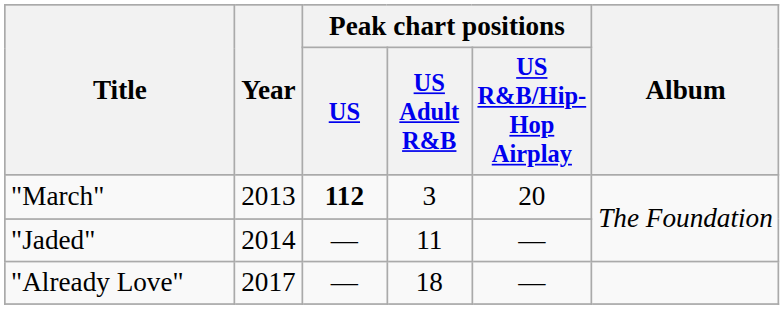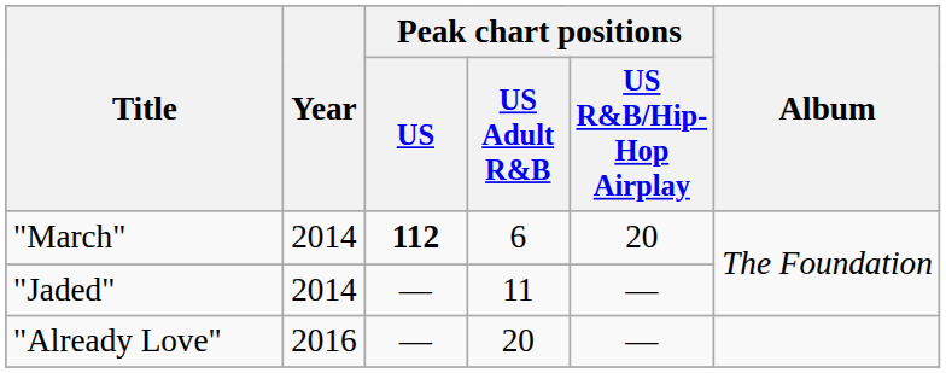 <table class="wikitable plainrowheaders" style="text-align:center;">
 <tr>
 <th scope="col" rowspan="2" style="width:8em;">Title</th>
 <th scope="col" rowspan="2">Year</th>
 <th scope="col" colspan="3">Peak chart positions</th>
 <th scope="col" rowspan="2">Album</th>
 </tr>
 <tr>
 <th scope="col" style="width:3em;font-size:90%;"><a href='#'>US</a><br></th>
 <th scope="col" style="width:3em;font-size:90%;"><a href='#'>US Adult R&B</a><br></th>
 <th scope="col" style="width:3em;font-size:90%;"><a href='#'>US R&B/Hip-Hop Airplay</a></th>
 </tr>
 <tr>
 <td style="text-align:left;">"March"</td>
-<td>2013</td>
+<td>2014</td>
 <td><strong>112</strong></td>
-<td>3</td>
+<td>6</td>
 <td>20</td>
 <td rowspan="2"><em>The Foundation</em></td>
 </tr>
 <tr>
 <td style="text-align:left;">"Jaded"</td>
 <td>2014</td>
 <td>—</td>
 <td>11</td>
 <td>—</td>
 </tr>
 <tr>
 <td style="text-align:left;">"Already Love"</td>
-<td>2017</td>
+<td>2016</td>
 <td>—</td>
-<td>18</td>
+<td>20</td>
 <td>—</td>
 </tr>
 </table>
